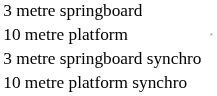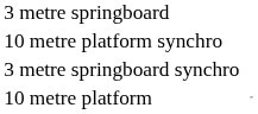 <table>
 <tr>
 <td>3 metre springboard</td>
+<td></td>
+<td></td>
+<td></td>
+</tr>
+<tr>
+<td>10 metre platform synchro</td>
+<td></td>
+<td></td>
+<td></td>
+</tr>
+<tr>
+<td>3 metre springboard synchro</td>
 <td></td>
 <td></td>
 <td></td>
 </tr>
 <tr>
 <td>10 metre platform</td>
 <td></td>
 <td><hr></td>
 <td></td>
 </tr>
-<tr>
-<td>3 metre springboard synchro</td>
-<td></td>
-<td></td>
-<td></td>
-</tr>
-<tr>
-<td>10 metre platform synchro</td>
-<td></td>
-<td></td>
-<td></td>
-</tr>
 </table>
